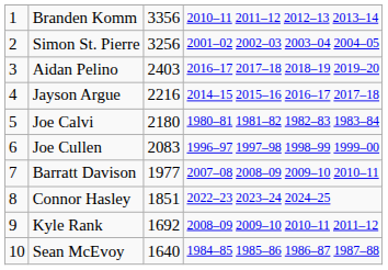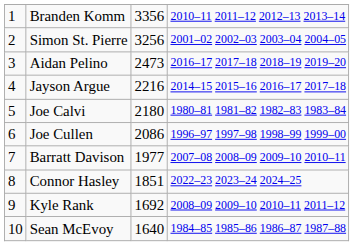 <table class="wikitable">
 <tr>
 </tr>
 <tr>
 <td>1</td>
 <td>Branden Komm</td>
 <td>3356</td>
 <td style="font-size:80%;"><a href='#'>2010–11</a> <a href='#'>2011–12</a> <a href='#'>2012–13</a> <a href='#'>2013–14</a></td>
 </tr>
 <tr>
 <td>2</td>
 <td>Simon St. Pierre</td>
 <td>3256</td>
 <td style="font-size:80%;"><a href='#'>2001–02</a> <a href='#'>2002–03</a> <a href='#'>2003–04</a> <a href='#'>2004–05</a></td>
 </tr>
 <tr>
 <td>3</td>
 <td>Aidan Pelino</td>
-<td>2403</td>
+<td>2473</td>
 <td style="font-size:80%;"><a href='#'>2016–17</a> <a href='#'>2017–18</a> <a href='#'>2018–19</a> <a href='#'>2019–20</a></td>
 </tr>
 <tr>
 <td>4</td>
 <td>Jayson Argue</td>
 <td>2216</td>
 <td style="font-size:80%;"><a href='#'>2014–15</a> <a href='#'>2015–16</a> <a href='#'>2016–17</a> <a href='#'>2017–18</a></td>
 </tr>
 <tr>
 <td>5</td>
 <td>Joe Calvi</td>
 <td>2180</td>
 <td style="font-size:80%;"><a href='#'>1980–81</a> <a href='#'>1981–82</a> <a href='#'>1982–83</a> <a href='#'>1983–84</a></td>
 </tr>
 <tr>
 <td>6</td>
 <td>Joe Cullen</td>
-<td>2083</td>
+<td>2086</td>
 <td style="font-size:80%;"><a href='#'>1996–97</a> <a href='#'>1997–98</a> <a href='#'>1998–99</a> <a href='#'>1999–00</a></td>
 </tr>
 <tr>
 <td>7</td>
 <td>Barratt Davison</td>
 <td>1977</td>
 <td style="font-size:80%;"><a href='#'>2007–08</a> <a href='#'>2008–09</a> <a href='#'>2009–10</a> <a href='#'>2010–11</a></td>
 </tr>
 <tr>
 <td>8</td>
 <td>Connor Hasley</td>
 <td>1851</td>
 <td style="font-size:80%;"><a href='#'>2022–23</a> <a href='#'>2023–24</a> <a href='#'>2024–25</a></td>
 </tr>
 <tr>
 <td>9</td>
 <td>Kyle Rank</td>
 <td>1692</td>
 <td style="font-size:80%;"><a href='#'>2008–09</a> <a href='#'>2009–10</a> <a href='#'>2010–11</a> <a href='#'>2011–12</a></td>
 </tr>
 <tr>
 <td>10</td>
 <td>Sean McEvoy</td>
 <td>1640</td>
 <td style="font-size:80%;"><a href='#'>1984–85</a> <a href='#'>1985–86</a> <a href='#'>1986–87</a> <a href='#'>1987–88</a></td>
 </tr>
 </table>
